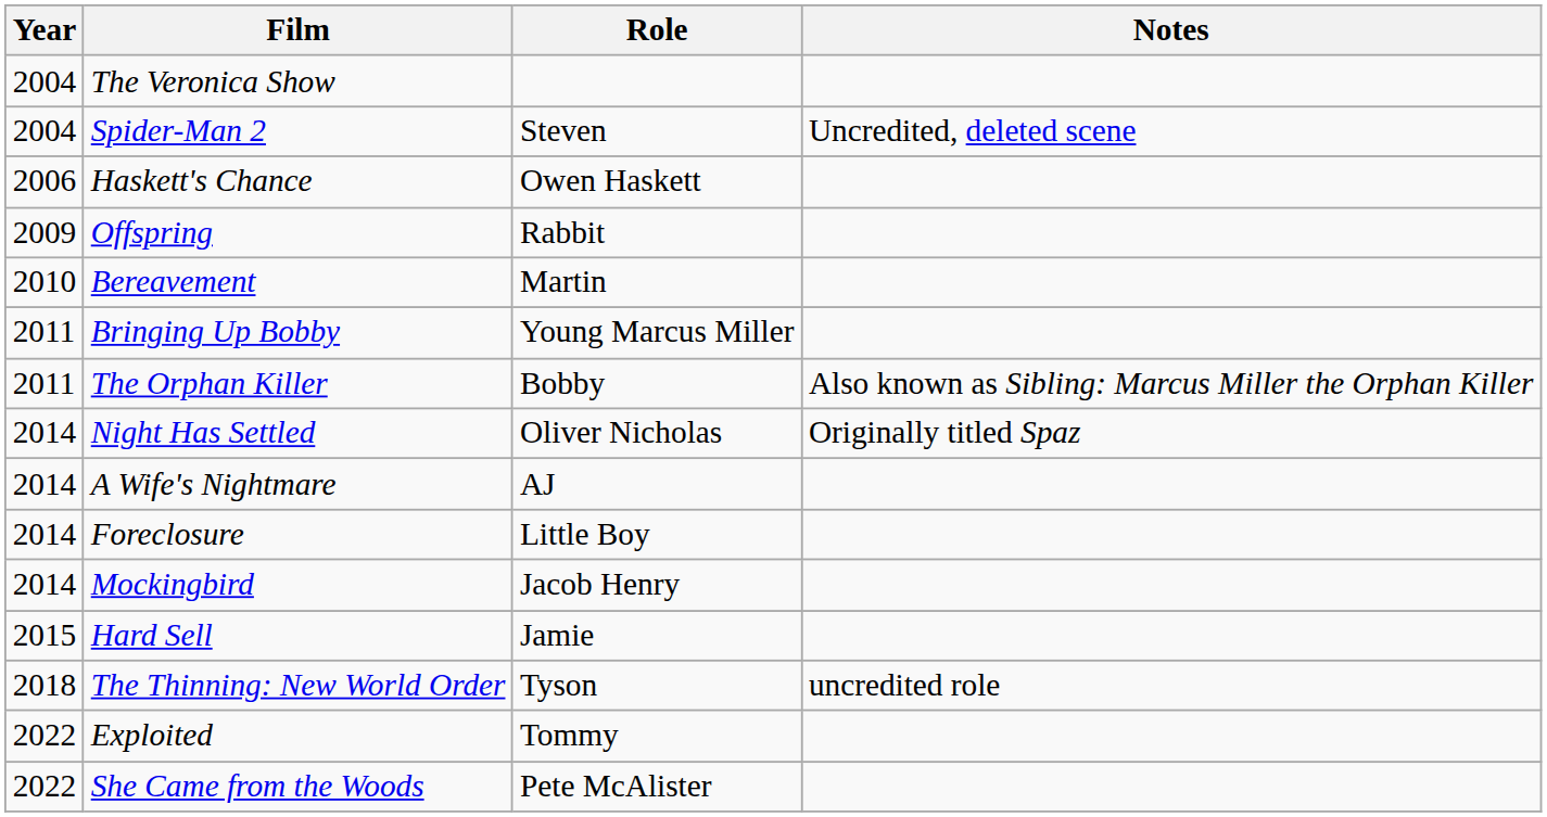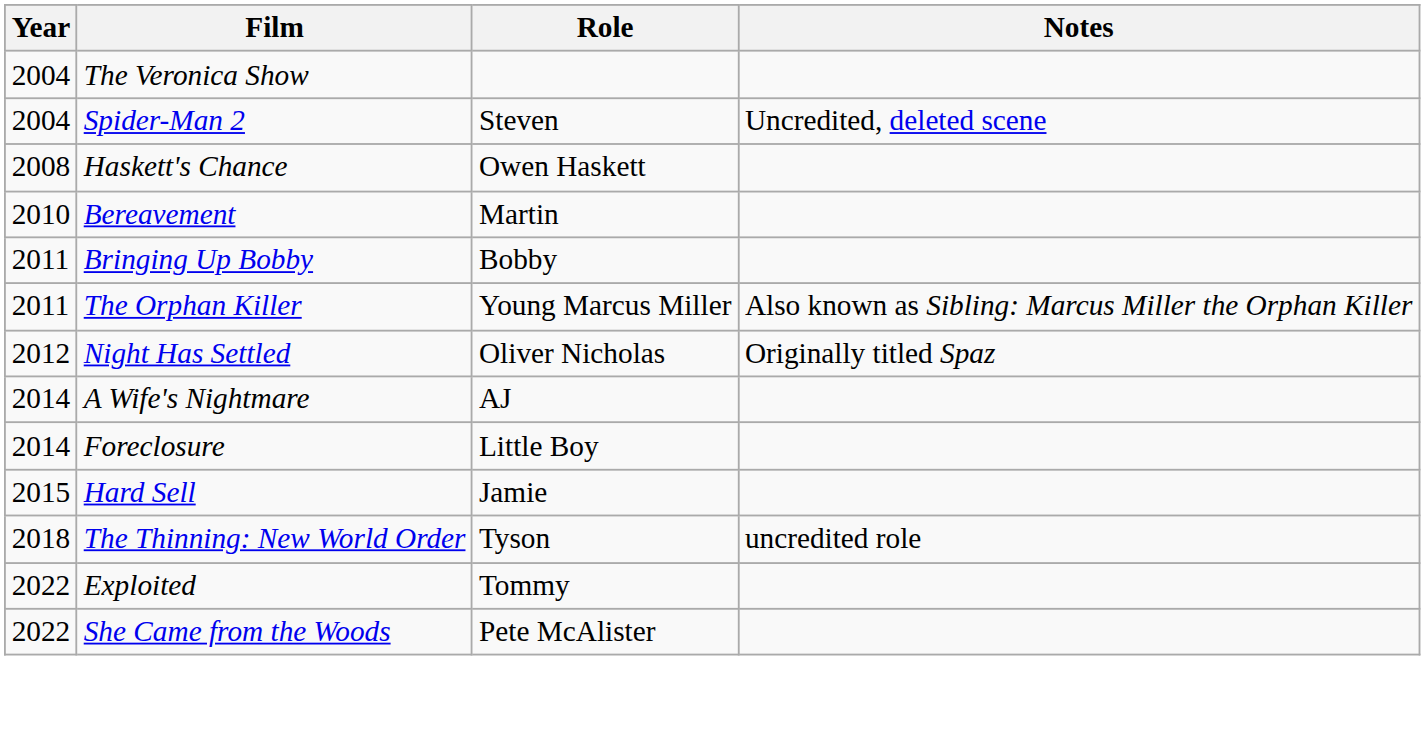 <table class=wikitable>
 <tr>
 <th>Year</th>
 <th>Film</th>
 <th>Role</th>
 <th>Notes</th>
 </tr>
 <tr>
 <td>2004</td>
 <td><em>The Veronica Show</em></td>
 <td></td>
 <td></td>
 </tr>
 <tr>
 <td>2004</td>
 <td><em><a href='#'>Spider-Man 2</a></em></td>
 <td>Steven</td>
 <td>Uncredited, <a href='#'>deleted scene</a></td>
 </tr>
 <tr>
-<td>2006</td>
+<td>2008</td>
 <td><em>Haskett's Chance</em></td>
 <td>Owen Haskett</td>
-<td></td>
-</tr>
-<tr>
-<td>2009</td>
-<td><em><a href='#'>Offspring</a></em></td>
-<td>Rabbit</td>
 <td></td>
 </tr>
 <tr>
 <td>2010</td>
 <td><em><a href='#'>Bereavement</a></em></td>
 <td>Martin</td>
 <td></td>
 </tr>
 <tr>
 <td>2011</td>
 <td><em><a href='#'>Bringing Up Bobby</a></em></td>
-<td>Young Marcus Miller</td>
+<td>Bobby</td>
 <td></td>
 </tr>
 <tr>
 <td>2011</td>
 <td><em><a href='#'>The Orphan Killer</a></em></td>
-<td>Bobby</td>
+<td>Young Marcus Miller</td>
 <td>Also known as <em>Sibling: Marcus Miller the Orphan Killer</em></td>
 </tr>
 <tr>
-<td>2014</td>
+<td>2012</td>
 <td><em><a href='#'>Night Has Settled</a></em></td>
 <td>Oliver Nicholas</td>
 <td>Originally titled <em>Spaz</em></td>
 </tr>
 <tr>
 <td>2014</td>
 <td><em>A Wife's Nightmare</em></td>
 <td>AJ</td>
 <td></td>
 </tr>
 <tr>
 <td>2014</td>
 <td><em>Foreclosure</em></td>
 <td>Little Boy</td>
-<td></td>
-</tr>
-<tr>
-<td>2014</td>
-<td><em><a href='#'>Mockingbird</a></em></td>
-<td>Jacob Henry</td>
 <td></td>
 </tr>
 <tr>
 <td>2015</td>
 <td><em><a href='#'>Hard Sell</a></em></td>
 <td>Jamie</td>
 <td></td>
 </tr>
 <tr>
 <td>2018</td>
 <td><em><a href='#'>The Thinning: New World Order</a></em></td>
 <td>Tyson</td>
 <td>uncredited role</td>
 </tr>
 <tr>
 <td>2022</td>
 <td><em>Exploited</em></td>
 <td>Tommy</td>
 <td></td>
 </tr>
 <tr>
 <td>2022</td>
 <td><em><a href='#'>She Came from the Woods</a></em></td>
 <td>Pete McAlister</td>
 <td></td>
 </tr>
 </table>
